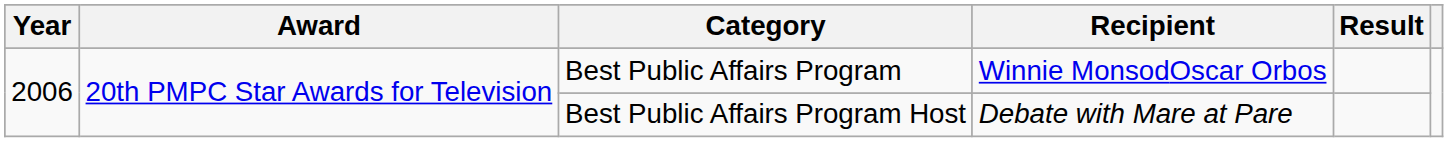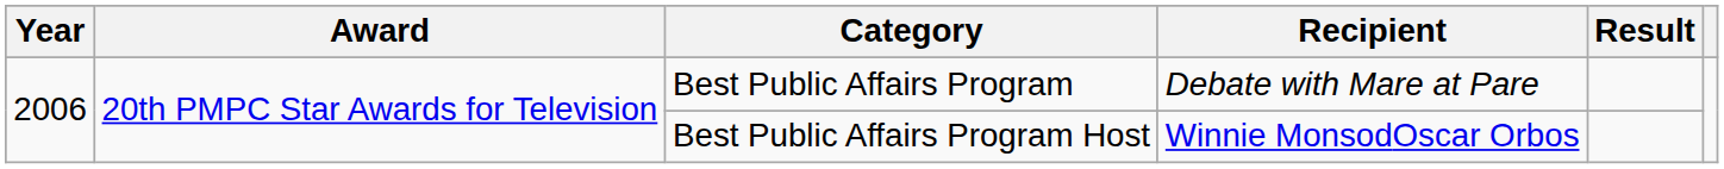 <table class="wikitable">
 <tr>
 <th>Year</th>
 <th>Award</th>
 <th>Category</th>
 <th>Recipient</th>
 <th>Result</th>
 <th></th>
 </tr>
 <tr>
 <td rowspan=2>2006</td>
 <td rowspan=2><a href='#'>20th PMPC Star Awards for Television</a></td>
 <td>Best Public Affairs Program</td>
-<td><a href='#'>Winnie Monsod</a><a href='#'>Oscar Orbos</a></td>
+<td><em>Debate with Mare at Pare</em></td>
 <td></td>
 <td rowspan=2></td>
 </tr>
 <tr>
 <td>Best Public Affairs Program Host</td>
-<td><em>Debate with Mare at Pare</em></td>
+<td><a href='#'>Winnie Monsod</a><a href='#'>Oscar Orbos</a></td>
 <td></td>
 </tr>
 </table>
